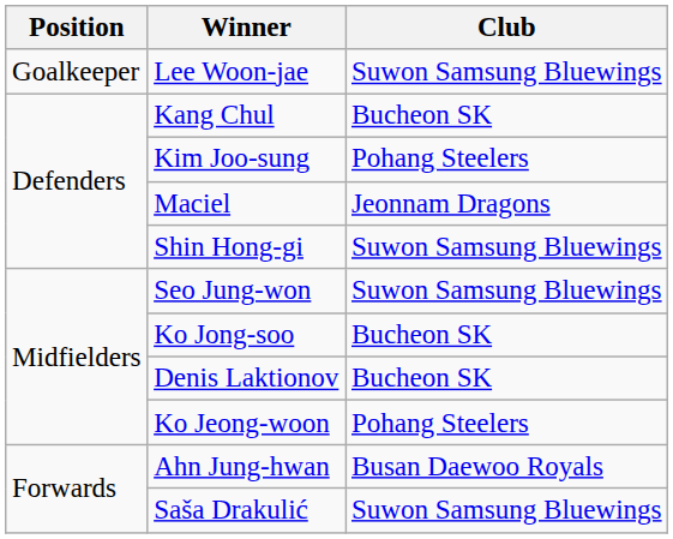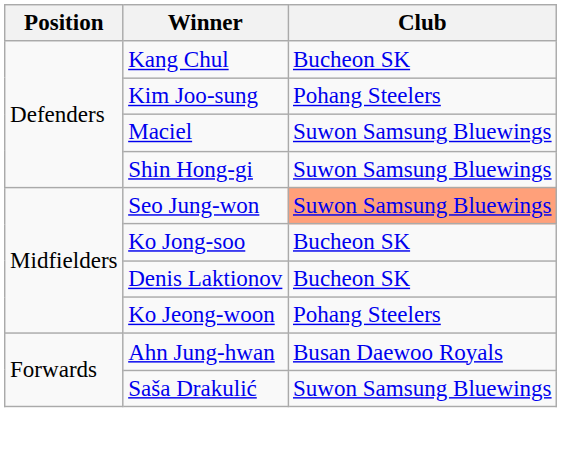 <table class="wikitable">
 <tr>
 <th>Position</th>
 <th>Winner</th>
 <th>Club</th>
-</tr>
-<tr>
-<td>Goalkeeper</td>
-<td> <a href='#'>Lee Woon-jae</a></td>
-<td><a href='#'>Suwon Samsung Bluewings</a></td>
 </tr>
 <tr>
 <td rowspan="4">Defenders</td>
 <td> <a href='#'>Kang Chul</a></td>
 <td><a href='#'>Bucheon SK</a></td>
 </tr>
 <tr>
 <td> <a href='#'>Kim Joo-sung</a></td>
 <td><a href='#'>Pohang Steelers</a></td>
 </tr>
 <tr>
 <td> <a href='#'>Maciel</a></td>
-<td><a href='#'>Jeonnam Dragons</a></td>
+<td><a href='#'>Suwon Samsung Bluewings</a></td>
 </tr>
 <tr>
 <td> <a href='#'>Shin Hong-gi</a></td>
 <td><a href='#'>Suwon Samsung Bluewings</a></td>
 </tr>
 <tr>
 <td rowspan="4">Midfielders</td>
 <td> <a href='#'>Seo Jung-won</a></td>
-<td><a href='#'>Suwon Samsung Bluewings</a></td>
+<td style="background: lightsalmon;"><a href='#'>Suwon Samsung Bluewings</a></td>
 </tr>
 <tr>
 <td> <a href='#'>Ko Jong-soo</a></td>
 <td><a href='#'>Bucheon SK</a></td>
 </tr>
 <tr>
 <td> <a href='#'>Denis Laktionov</a></td>
 <td><a href='#'>Bucheon SK</a></td>
 </tr>
 <tr>
 <td> <a href='#'>Ko Jeong-woon</a></td>
 <td><a href='#'>Pohang Steelers</a></td>
 </tr>
 <tr>
 <td rowspan="2">Forwards</td>
 <td> <a href='#'>Ahn Jung-hwan</a></td>
 <td><a href='#'>Busan Daewoo Royals</a></td>
 </tr>
 <tr>
 <td> <a href='#'>Saša Drakulić</a></td>
 <td><a href='#'>Suwon Samsung Bluewings</a></td>
 </tr>
 </table>
